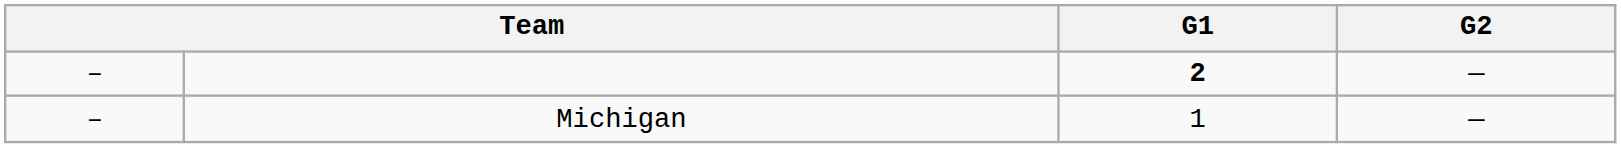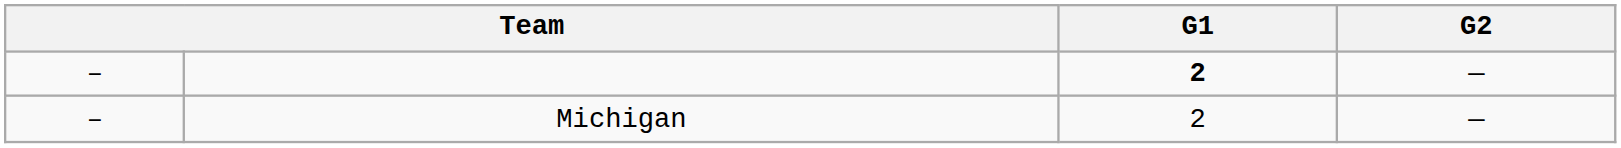 <table class="wikitable" style="font-size:90%; width: 55%; text-align: center">
 <tr>
 <th colspan=2>Team</th>
 <th>G1</th>
 <th>G2</th>
 </tr>
 <tr>
 <td>–</td>
 <td><strong></strong></td>
 <td><strong>2</strong></td>
 <td>—</td>
 </tr>
 <tr>
 <td>–</td>
 <td>Michigan</td>
-<td>1</td>
+<td>2</td>
 <td>—</td>
 </tr>
 </table>
